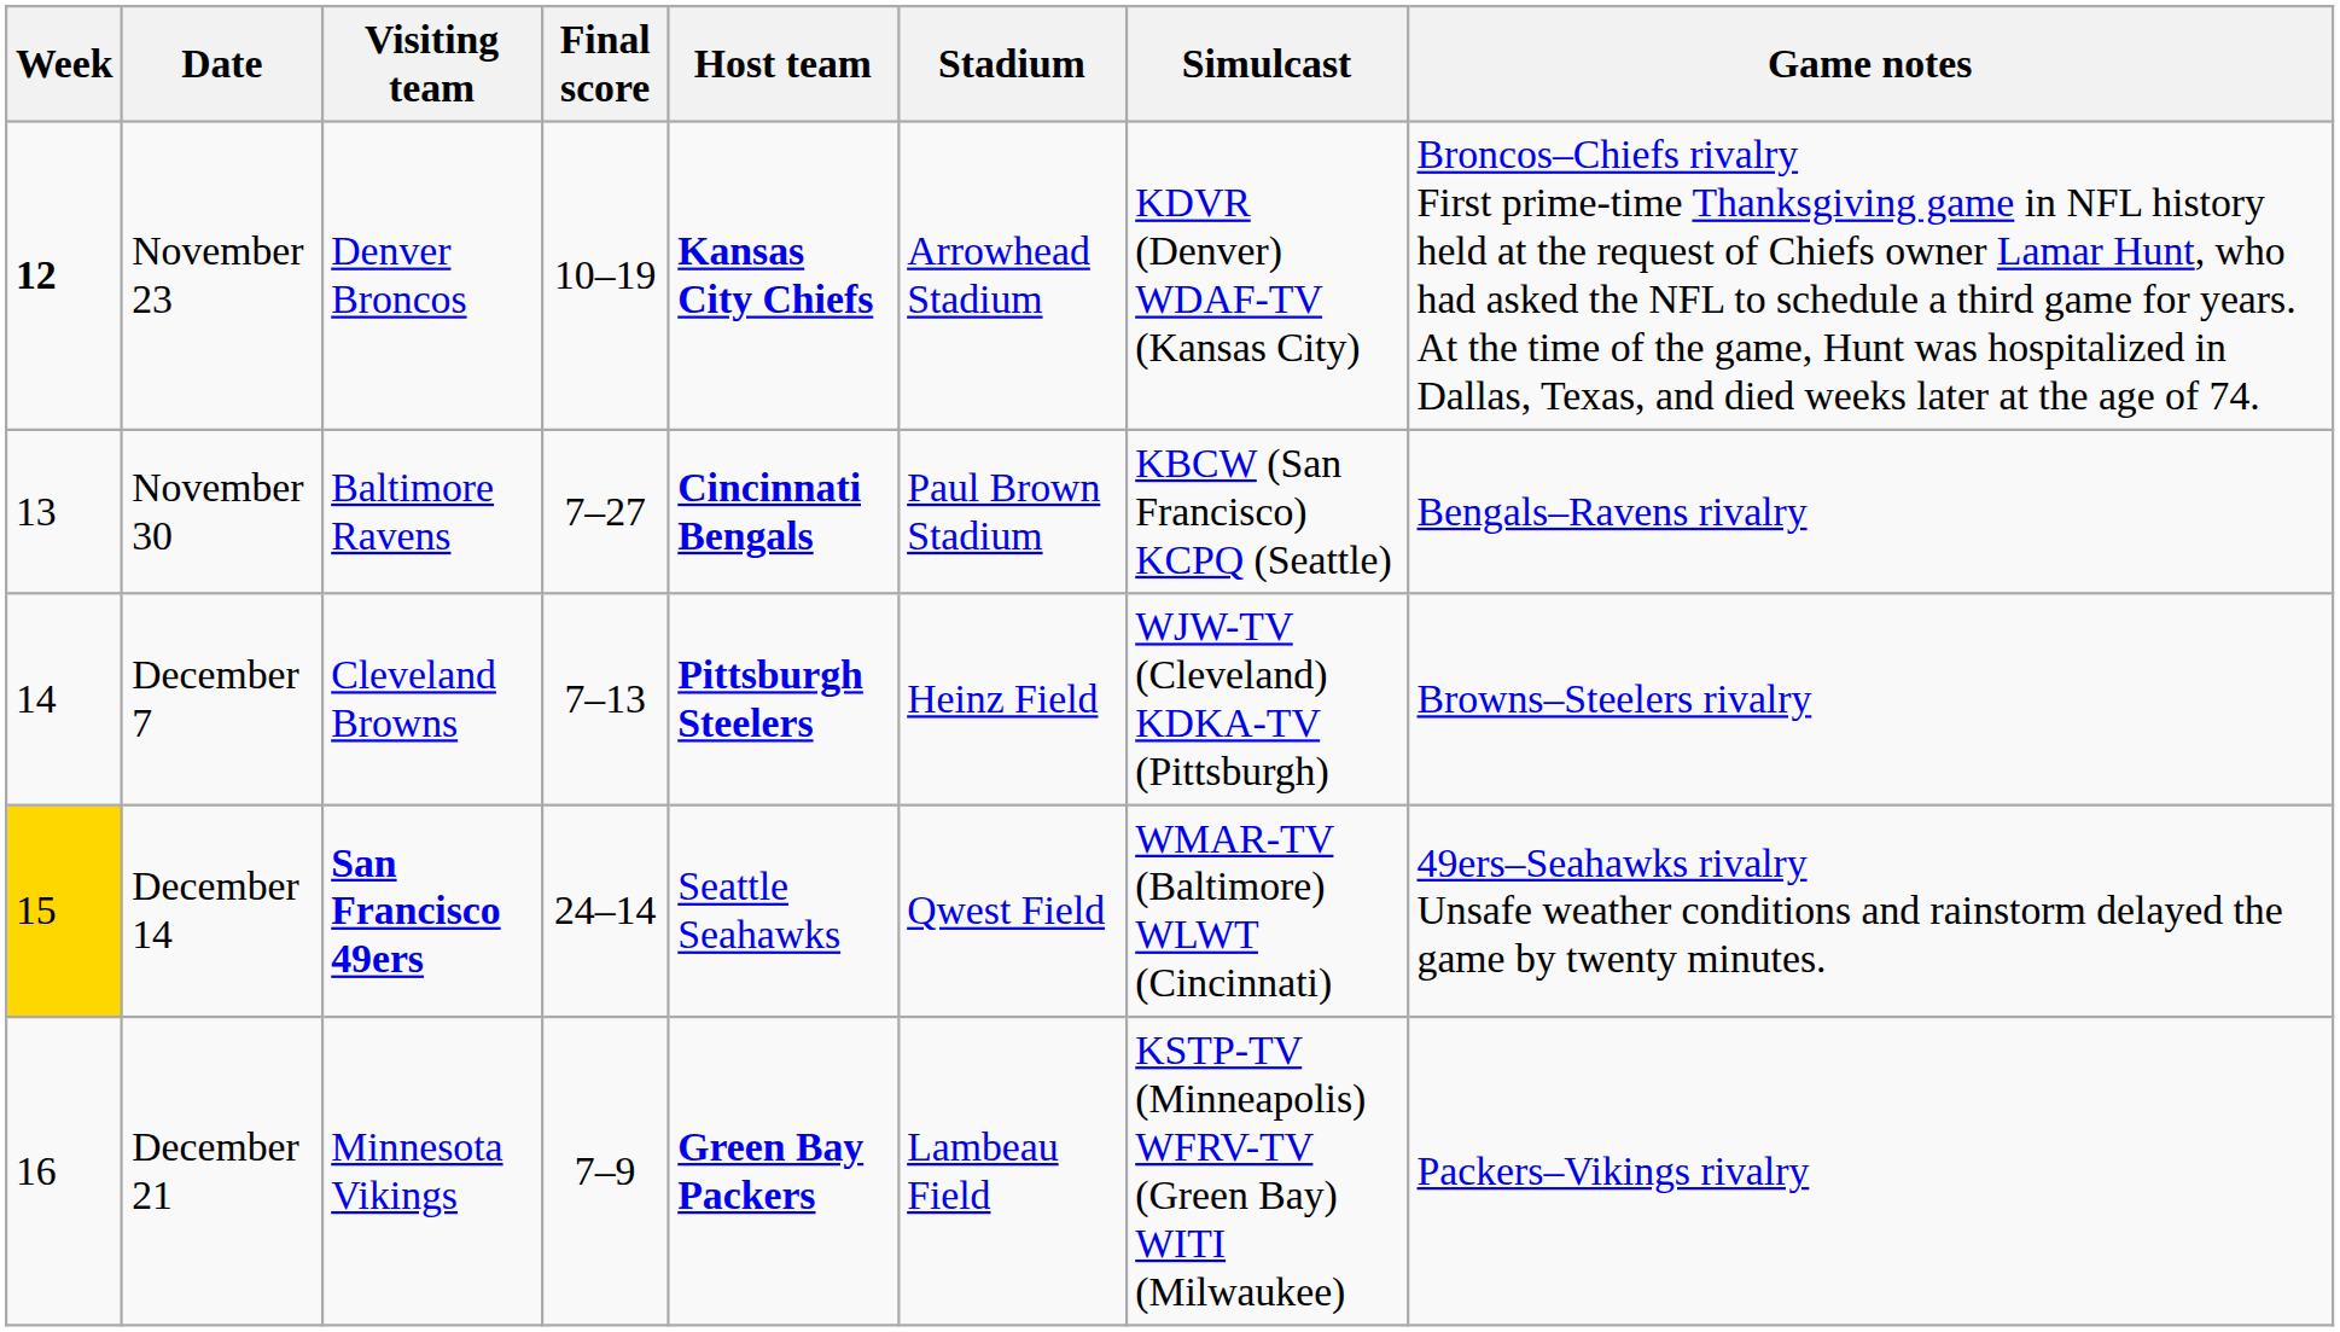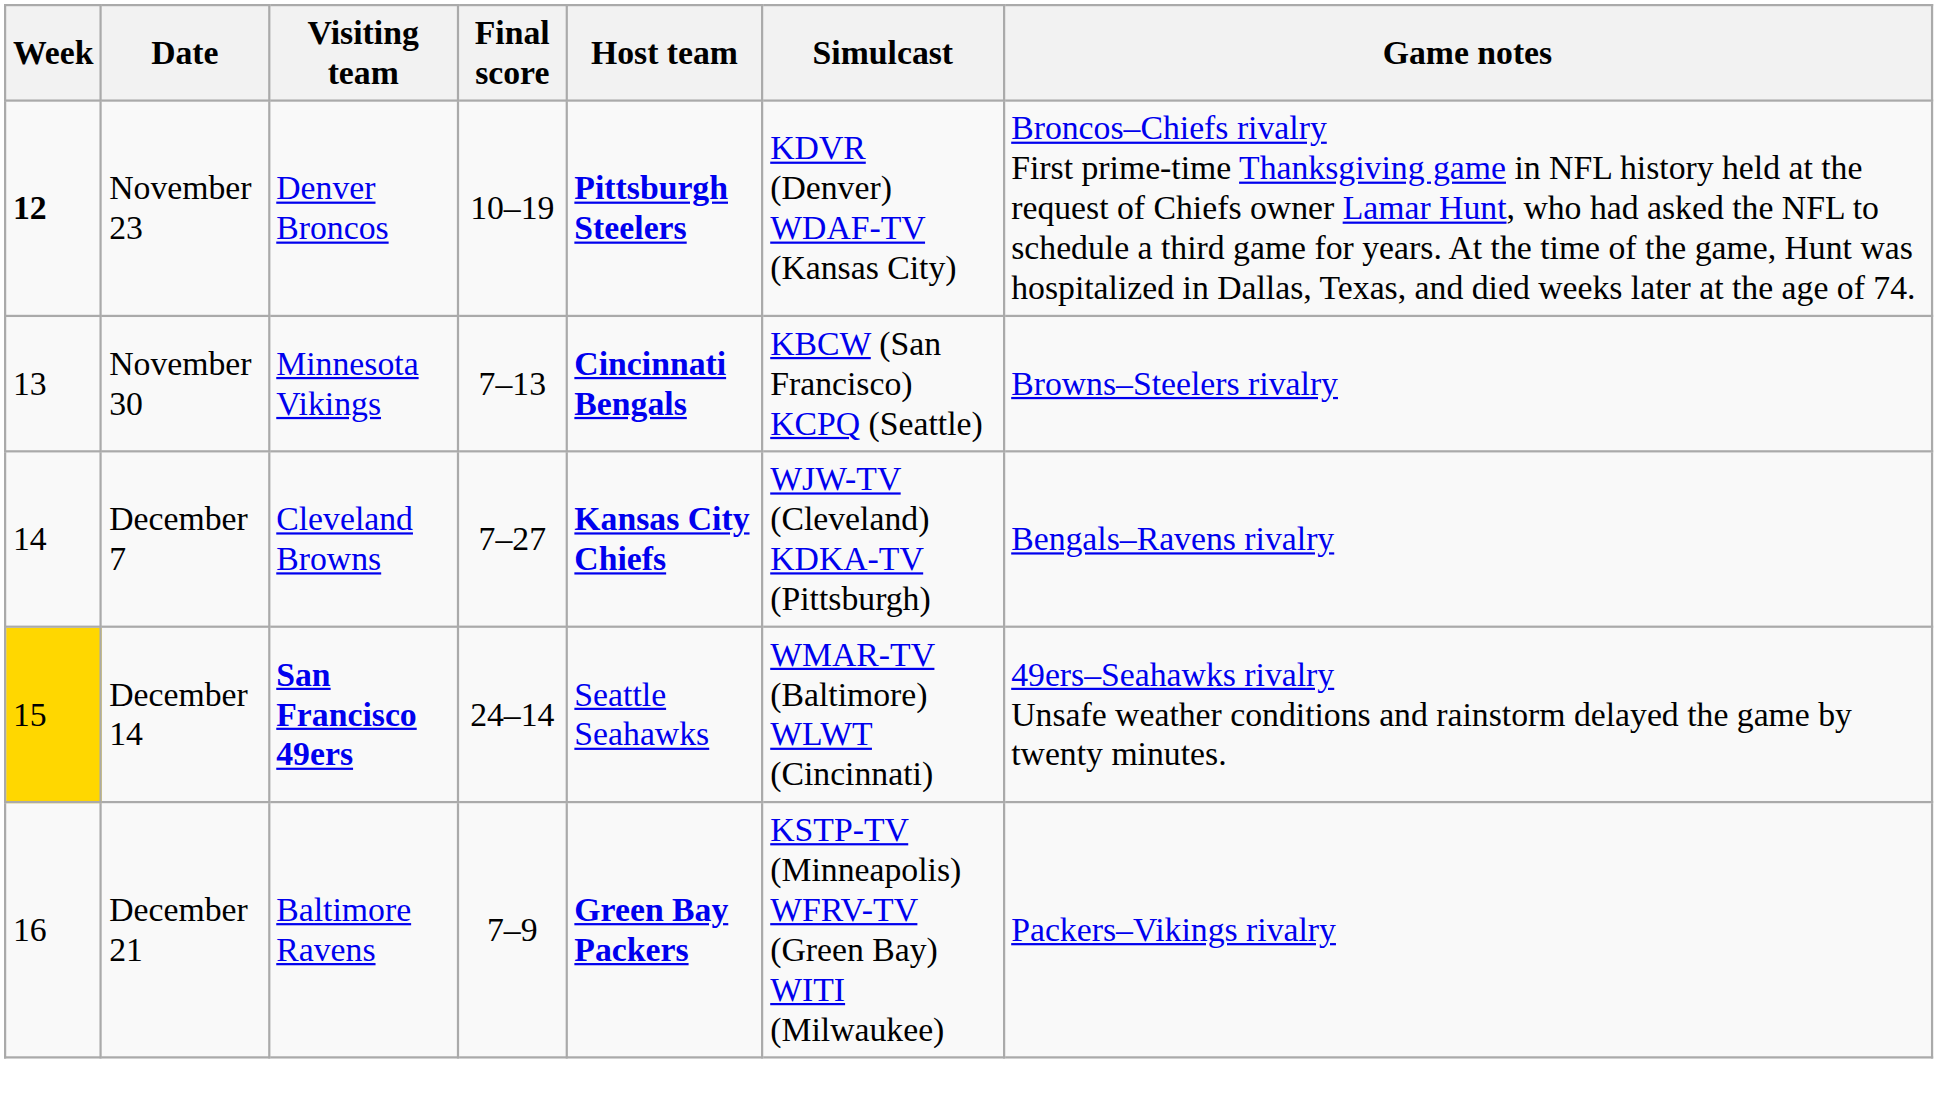 <table class="wikitable" style="font-size: 95%;">
 <tr>
 <th>Week</th>
 <th>Date</th>
 <th>Visiting team</th>
 <th>Final score</th>
 <th>Host team</th>
-<th>Stadium</th>
 <th>Simulcast</th>
 <th>Game notes</th>
 </tr>
 <tr>
 <td><strong>12</strong></td>
 <td>November 23</td>
 <td><a href='#'>Denver Broncos</a></td>
 <td align="center">10–19</td>
-<td><strong><a href='#'>Kansas City Chiefs</a></strong></td>
-<td><a href='#'>Arrowhead Stadium</a></td>
+<td><strong><a href='#'>Pittsburgh Steelers</a></strong></td>
 <td><a href='#'>KDVR</a> (Denver)<br><a href='#'>WDAF-TV</a> (Kansas City)</td>
 <td><a href='#'>Broncos–Chiefs rivalry</a><br>First prime-time <a href='#'>Thanksgiving game</a> in NFL history held at the request of Chiefs owner <a href='#'>Lamar Hunt</a>, who had asked the NFL to schedule a third game for years. At the time of the game, Hunt was hospitalized in Dallas, Texas, and died weeks later at the age of 74.</td>
 </tr>
 <tr>
 <td>13</td>
 <td>November 30</td>
-<td><a href='#'>Baltimore Ravens</a></td>
-<td align="center">7–27</td>
+<td><a href='#'>Minnesota Vikings</a></td>
+<td align="center">7–13</td>
 <td><strong><a href='#'>Cincinnati Bengals</a></strong></td>
-<td><a href='#'>Paul Brown Stadium</a></td>
 <td><a href='#'>KBCW</a> (San Francisco)<br><a href='#'>KCPQ</a> (Seattle)</td>
-<td><a href='#'>Bengals–Ravens rivalry</a></td>
+<td><a href='#'>Browns–Steelers rivalry</a></td>
 </tr>
 <tr>
 <td>14</td>
 <td>December 7</td>
 <td><a href='#'>Cleveland Browns</a></td>
-<td align="center">7–13</td>
-<td><strong><a href='#'>Pittsburgh Steelers</a></strong></td>
-<td><a href='#'>Heinz Field</a></td>
+<td align="center">7–27</td>
+<td><strong><a href='#'>Kansas City Chiefs</a></strong></td>
 <td><a href='#'>WJW-TV</a> (Cleveland)<br><a href='#'>KDKA-TV</a> (Pittsburgh)</td>
-<td><a href='#'>Browns–Steelers rivalry</a></td>
+<td><a href='#'>Bengals–Ravens rivalry</a></td>
 </tr>
 <tr>
 <td style="background: gold;">15</td>
 <td>December 14</td>
 <td><strong><a href='#'>San Francisco 49ers</a></strong></td>
 <td align="center">24–14</td>
 <td><a href='#'>Seattle Seahawks</a></td>
-<td><a href='#'>Qwest Field</a></td>
 <td><a href='#'>WMAR-TV</a> (Baltimore)<br><a href='#'>WLWT</a> (Cincinnati)</td>
 <td><a href='#'>49ers–Seahawks rivalry</a><br>Unsafe weather conditions and rainstorm delayed the game by twenty minutes.</td>
 </tr>
 <tr>
 <td>16</td>
 <td>December 21</td>
-<td><a href='#'>Minnesota Vikings</a></td>
+<td><a href='#'>Baltimore Ravens</a></td>
 <td align="center">7–9</td>
 <td><strong><a href='#'>Green Bay Packers</a></strong></td>
-<td><a href='#'>Lambeau Field</a></td>
 <td><a href='#'>KSTP-TV</a> (Minneapolis)<br><a href='#'>WFRV-TV</a> (Green Bay)<br><a href='#'>WITI</a> (Milwaukee)</td>
 <td><a href='#'>Packers–Vikings rivalry</a></td>
 </tr>
 </table>
